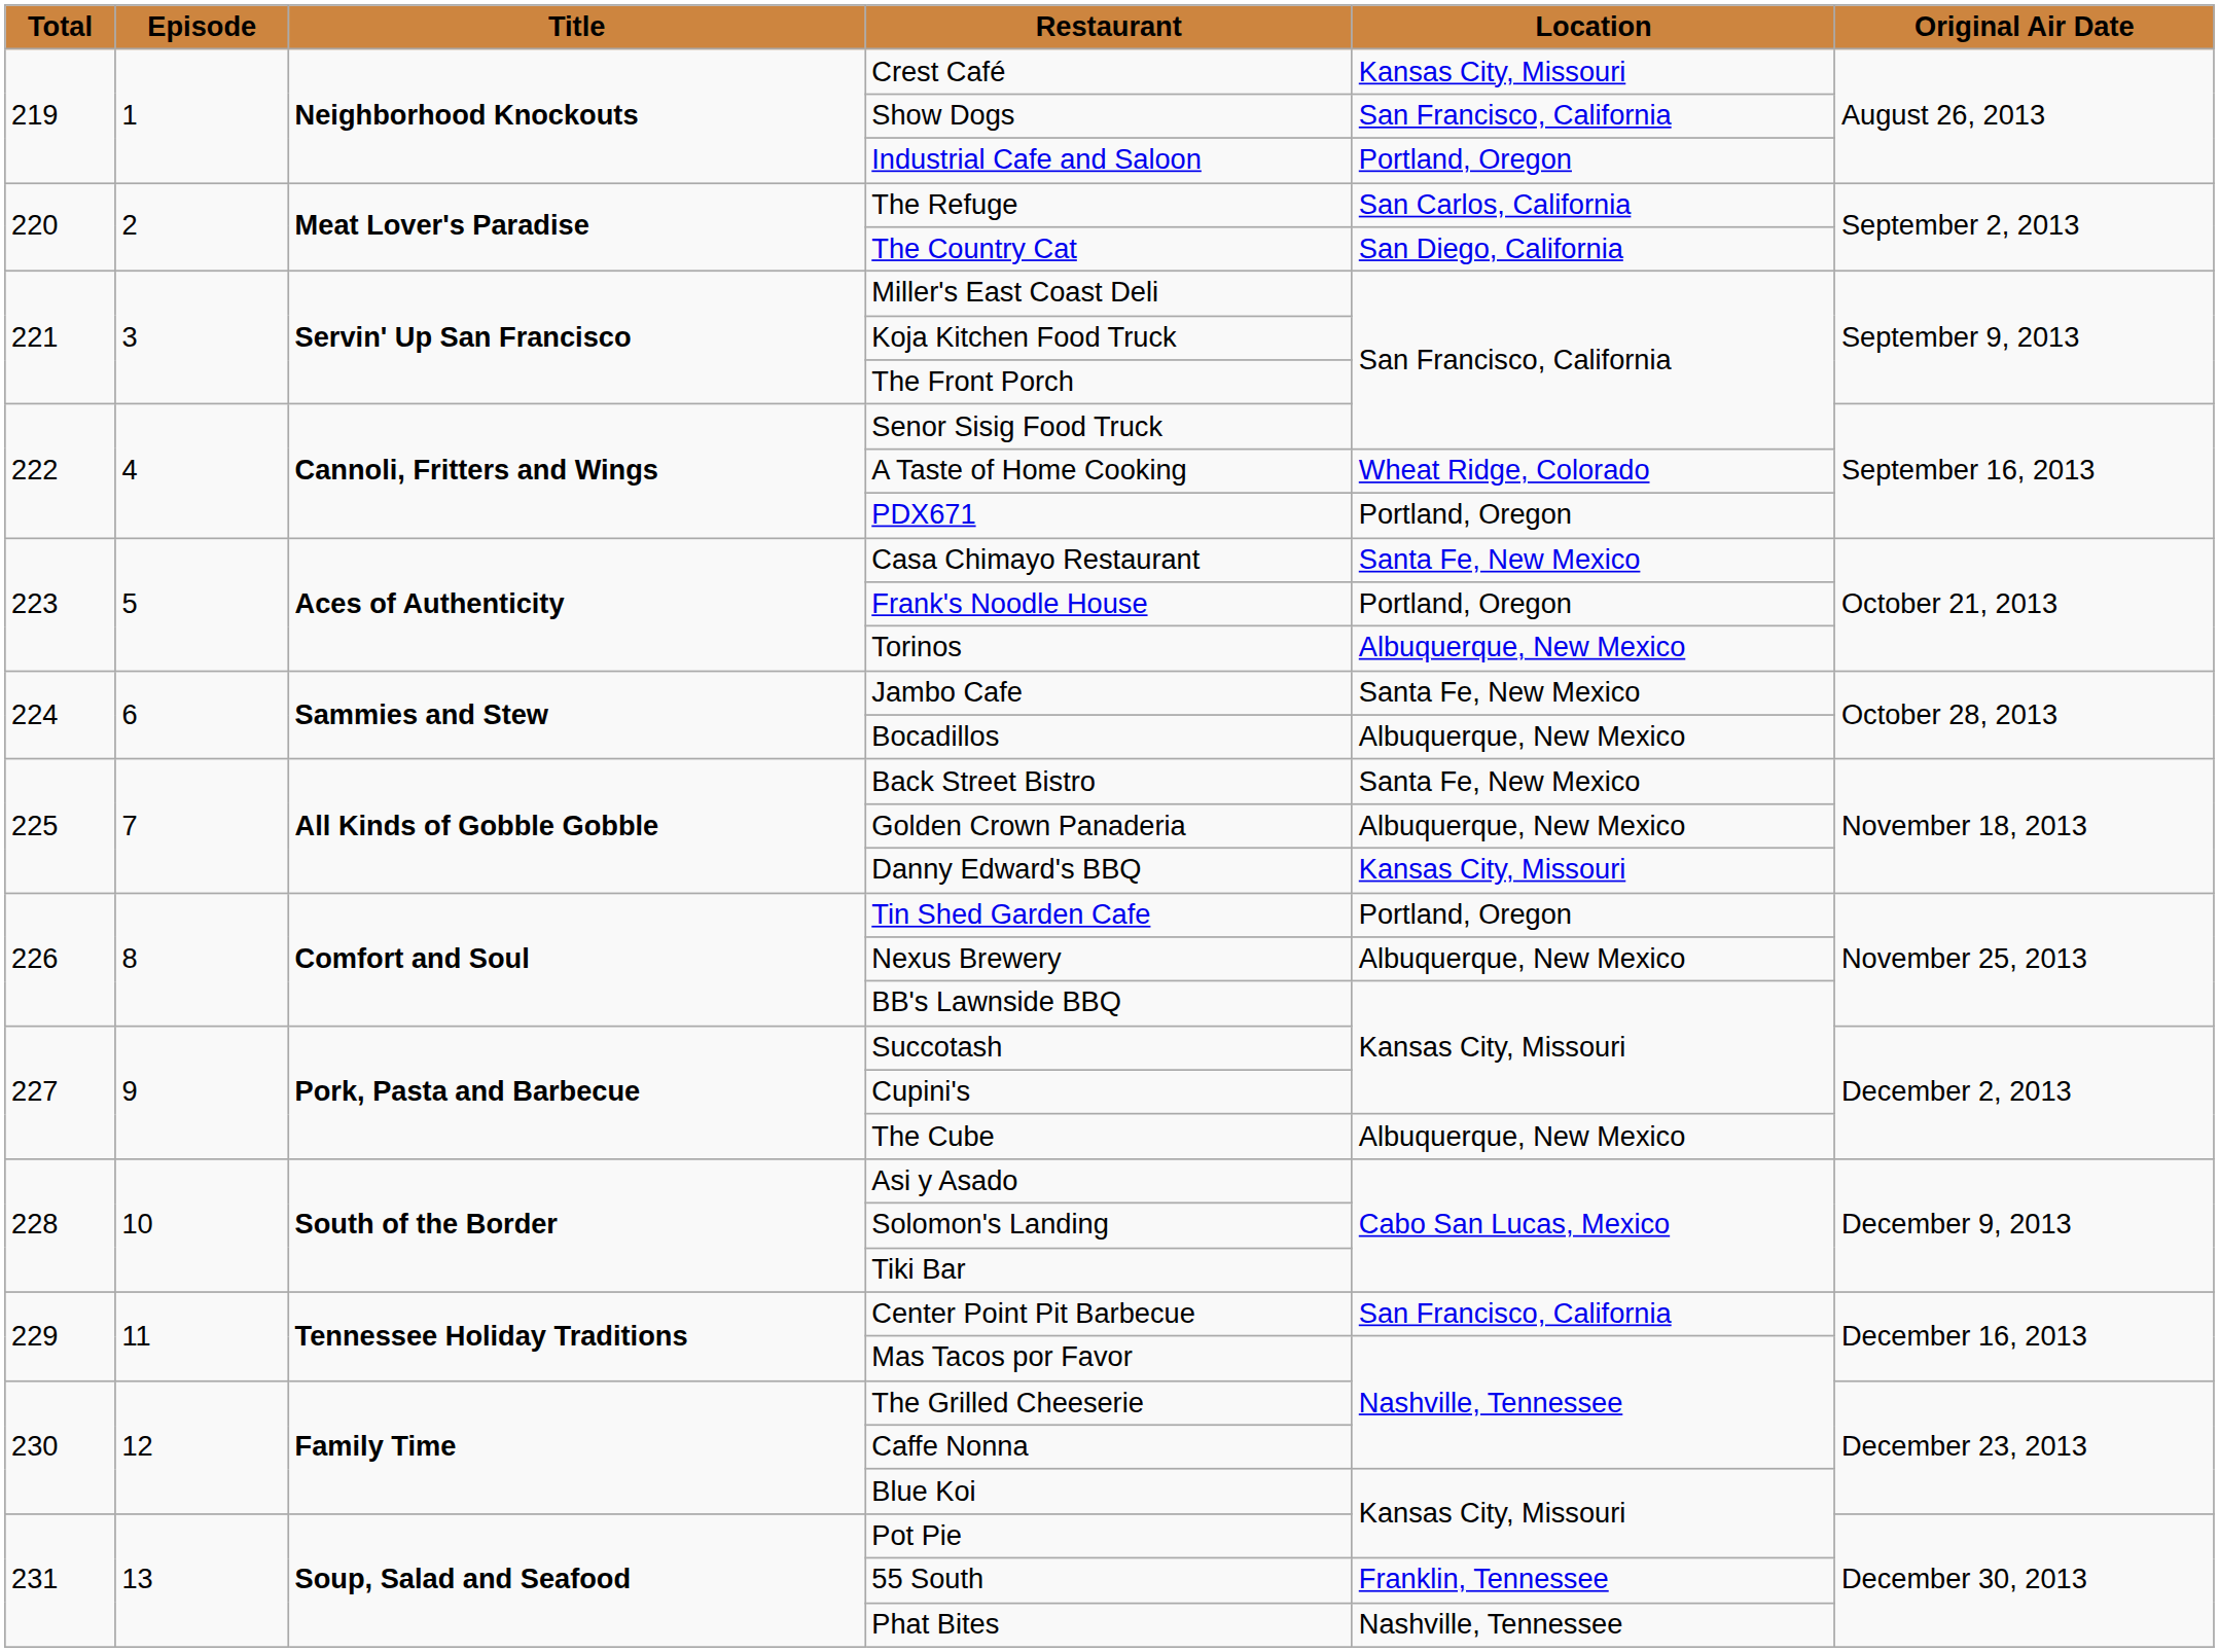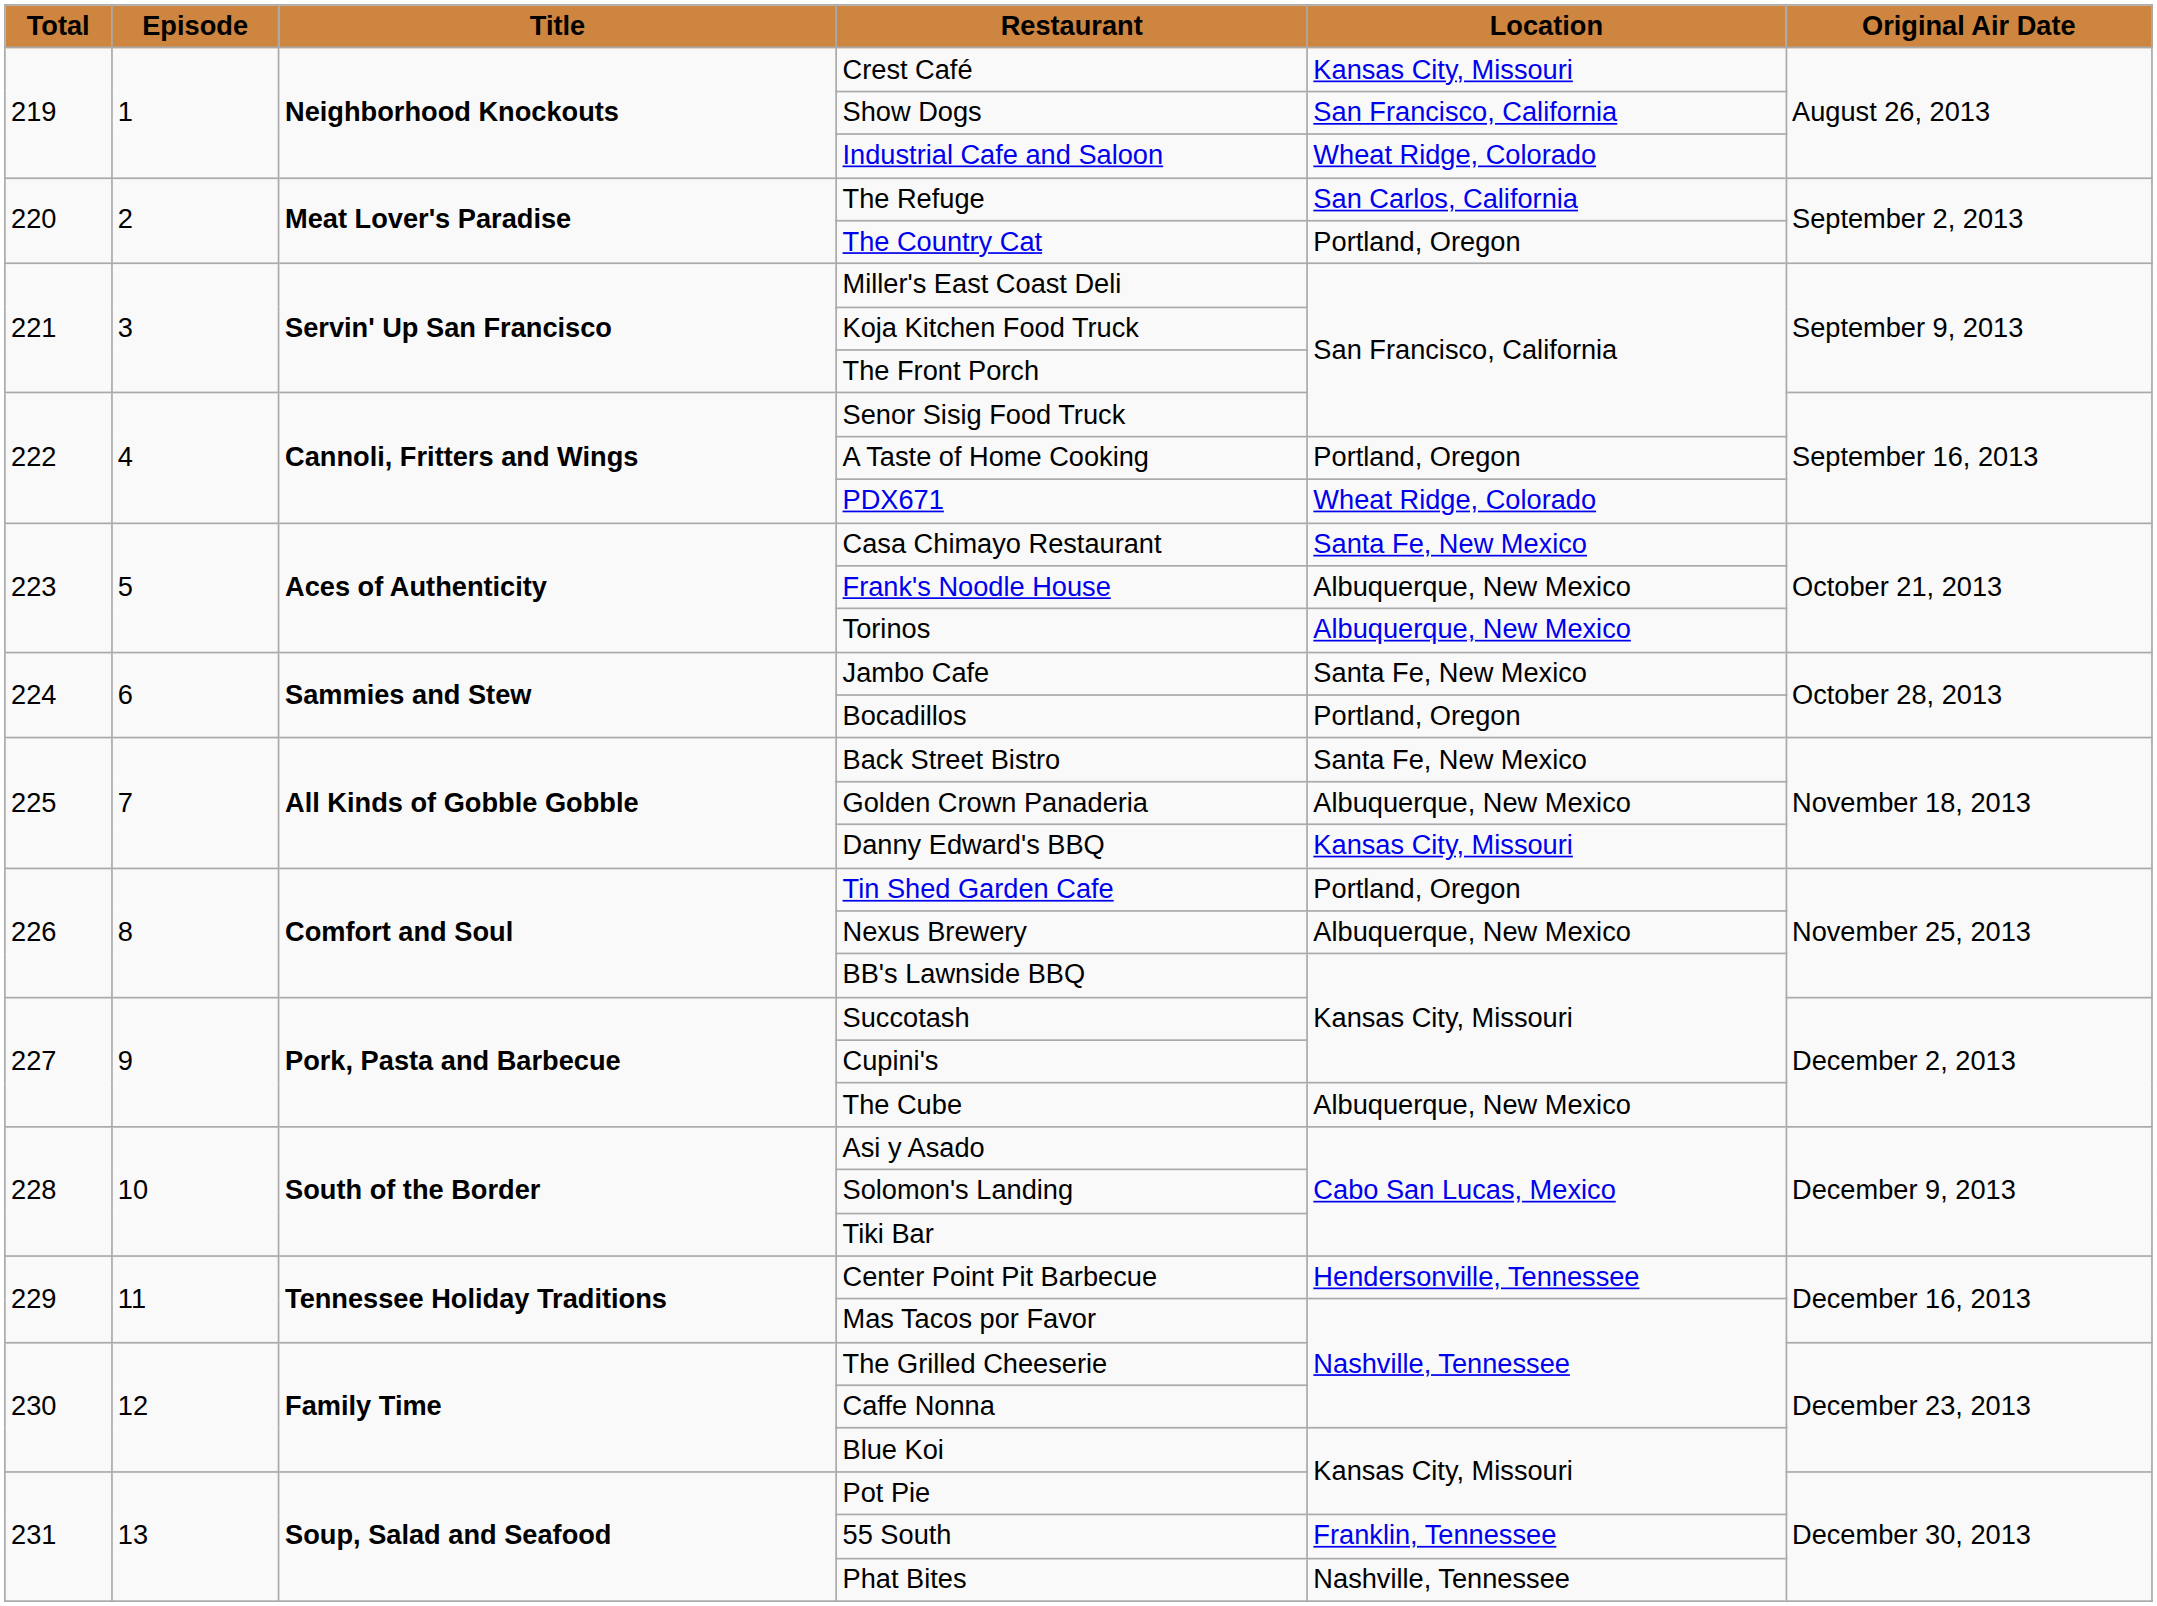 <table class="wikitable" style="width: 100%;">
 <tr>
 <th # style="background:peru;">Total</th>
 <th # style="background:peru;">Episode</th>
 <th # style="background:peru;">Title</th>
 <th # style="background:peru;">Restaurant</th>
 <th # style="background:peru;">Location</th>
 <th # style="background:peru;">Original Air Date</th>
 </tr>
 <tr>
 <td rowspan="3">219</td>
 <td rowspan="3">1</td>
 <td rowspan="3"><strong>Neighborhood Knockouts</strong></td>
 <td>Crest Café</td>
 <td><a href='#'>Kansas City, Missouri</a></td>
 <td rowspan="3">August 26, 2013</td>
 </tr>
 <tr>
 <td>Show Dogs</td>
 <td><a href='#'>San Francisco, California</a></td>
 </tr>
 <tr>
 <td><a href='#'>Industrial Cafe and Saloon</a></td>
-<td><a href='#'>Portland, Oregon</a></td>
+<td><a href='#'>Wheat Ridge, Colorado</a></td>
 </tr>
 <tr>
 <td rowspan="2">220</td>
 <td rowspan="2">2</td>
 <td rowspan="2"><strong>Meat Lover's Paradise</strong></td>
 <td>The Refuge</td>
 <td><a href='#'>San Carlos, California</a></td>
 <td rowspan="2">September 2, 2013</td>
 </tr>
 <tr>
 <td><a href='#'>The Country Cat</a></td>
-<td><a href='#'>San Diego, California</a></td>
+<td>Portland, Oregon</td>
 </tr>
 <tr>
 <td rowspan="3">221</td>
 <td rowspan="3">3</td>
 <td rowspan="3"><strong>Servin' Up San Francisco</strong></td>
 <td>Miller's East Coast Deli</td>
 <td rowspan="4">San Francisco, California</td>
 <td rowspan="3">September 9, 2013</td>
 </tr>
 <tr>
 <td>Koja Kitchen Food Truck</td>
 </tr>
 <tr>
 <td>The Front Porch</td>
 </tr>
 <tr>
 <td rowspan="3">222</td>
 <td rowspan="3">4</td>
 <td rowspan="3"><strong>Cannoli, Fritters and Wings</strong></td>
 <td>Senor Sisig Food Truck</td>
 <td rowspan="3">September 16, 2013</td>
 </tr>
 <tr>
 <td>A Taste of Home Cooking</td>
-<td><a href='#'>Wheat Ridge, Colorado</a></td>
+<td>Portland, Oregon</td>
 </tr>
 <tr>
 <td><a href='#'>PDX671</a></td>
-<td>Portland, Oregon</td>
+<td><a href='#'>Wheat Ridge, Colorado</a></td>
 </tr>
 <tr>
 <td rowspan="3">223</td>
 <td rowspan="3">5</td>
 <td rowspan="3"><strong>Aces of Authenticity</strong></td>
 <td>Casa Chimayo Restaurant</td>
 <td><a href='#'>Santa Fe, New Mexico</a></td>
 <td rowspan="3">October 21, 2013</td>
 </tr>
 <tr>
 <td><a href='#'>Frank's Noodle House</a></td>
-<td>Portland, Oregon</td>
+<td>Albuquerque, New Mexico</td>
 </tr>
 <tr>
 <td>Torinos</td>
 <td><a href='#'>Albuquerque, New Mexico</a></td>
 </tr>
 <tr>
 <td rowspan="2">224</td>
 <td rowspan="2">6</td>
 <td rowspan="2"><strong>Sammies and Stew</strong></td>
 <td>Jambo Cafe</td>
 <td>Santa Fe, New Mexico</td>
 <td rowspan="2">October 28, 2013</td>
 </tr>
 <tr>
 <td>Bocadillos</td>
-<td>Albuquerque, New Mexico</td>
+<td>Portland, Oregon</td>
 </tr>
 <tr>
 <td rowspan="3">225</td>
 <td rowspan="3">7</td>
 <td rowspan="3"><strong>All Kinds of Gobble Gobble</strong></td>
 <td>Back Street Bistro</td>
 <td>Santa Fe, New Mexico</td>
 <td rowspan="3">November 18, 2013</td>
 </tr>
 <tr>
 <td>Golden Crown Panaderia</td>
 <td>Albuquerque, New Mexico</td>
 </tr>
 <tr>
 <td>Danny Edward's BBQ</td>
 <td><a href='#'>Kansas City, Missouri</a></td>
 </tr>
 <tr>
 <td rowspan="3">226</td>
 <td rowspan="3">8</td>
 <td rowspan="3"><strong>Comfort and Soul</strong></td>
 <td><a href='#'>Tin Shed Garden Cafe</a></td>
 <td>Portland, Oregon</td>
 <td rowspan="3">November 25, 2013</td>
 </tr>
 <tr>
 <td>Nexus Brewery</td>
 <td>Albuquerque, New Mexico</td>
 </tr>
 <tr>
 <td>BB's Lawnside BBQ</td>
 <td rowspan="3">Kansas City, Missouri</td>
 </tr>
 <tr>
 <td rowspan="3">227</td>
 <td rowspan="3">9</td>
 <td rowspan="3"><strong>Pork, Pasta and Barbecue</strong></td>
 <td>Succotash</td>
 <td rowspan="3">December 2, 2013</td>
 </tr>
 <tr>
 <td>Cupini's</td>
 </tr>
 <tr>
 <td>The Cube</td>
 <td>Albuquerque, New Mexico</td>
 </tr>
 <tr>
 <td rowspan="3">228</td>
 <td rowspan="3">10</td>
 <td rowspan="3"><strong>South of the Border</strong></td>
 <td>Asi y Asado</td>
 <td rowspan="3"><a href='#'>Cabo San Lucas, Mexico</a></td>
 <td rowspan="3">December 9, 2013</td>
 </tr>
 <tr>
 <td>Solomon's Landing</td>
 </tr>
 <tr>
 <td>Tiki Bar</td>
 </tr>
 <tr>
 <td rowspan="2">229</td>
 <td rowspan="2">11</td>
 <td rowspan="2"><strong>Tennessee Holiday Traditions</strong></td>
 <td>Center Point Pit Barbecue</td>
-<td><a href='#'>San Francisco, California</a></td>
+<td><a href='#'>Hendersonville, Tennessee</a></td>
 <td rowspan="2">December 16, 2013</td>
 </tr>
 <tr>
 <td>Mas Tacos por Favor</td>
 <td rowspan="3"><a href='#'>Nashville, Tennessee</a></td>
 </tr>
 <tr>
 <td rowspan="3">230</td>
 <td rowspan="3">12</td>
 <td rowspan="3"><strong>Family Time</strong></td>
 <td>The Grilled Cheeserie</td>
 <td rowspan="3">December 23, 2013</td>
 </tr>
 <tr>
 <td>Caffe Nonna</td>
 </tr>
 <tr>
 <td>Blue Koi</td>
 <td rowspan="2">Kansas City, Missouri</td>
 </tr>
 <tr>
 <td rowspan="3">231</td>
 <td rowspan="3">13</td>
 <td rowspan="3"><strong>Soup, Salad and Seafood</strong></td>
 <td>Pot Pie</td>
 <td rowspan="3">December 30, 2013</td>
 </tr>
 <tr>
 <td>55 South</td>
 <td><a href='#'>Franklin, Tennessee</a></td>
 </tr>
 <tr>
 <td>Phat Bites</td>
 <td>Nashville, Tennessee</td>
 </tr>
 </table>
